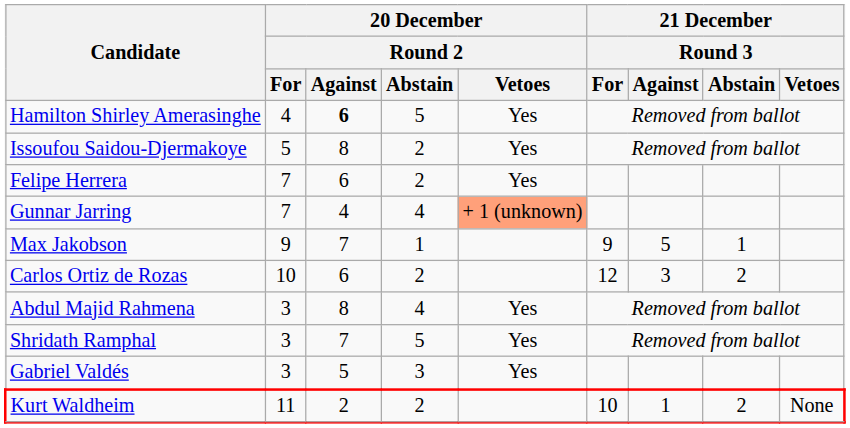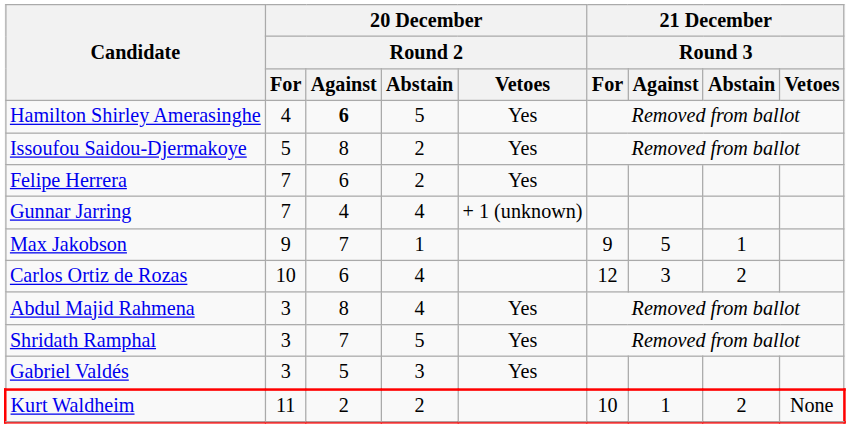 <table class="wikitable sortable" style="text-align:center;">
 <tr>
 <th rowspan="3">Candidate</th>
 <th colspan="4">20 December</th>
 <th colspan="4">21 December</th>
 </tr>
 <tr>
 <th colspan="4">Round 2</th>
 <th colspan="4">Round 3</th>
 </tr>
 <tr>
 <th>For</th>
 <th>Against</th>
 <th>Abstain</th>
 <th>Vetoes</th>
 <th>For</th>
 <th>Against</th>
 <th>Abstain</th>
 <th>Vetoes</th>
 </tr>
 <tr>
 <td style="text-align:left;"> <a href='#'>Hamilton Shirley Amerasinghe</a></td>
 <td>4</td>
 <td><strong>6</strong></td>
 <td>5</td>
 <td>Yes</td>
 <td colspan="4"><em>Removed from ballot</em></td>
 </tr>
 <tr>
 <td style="text-align:left;"> <a href='#'>Issoufou Saidou-Djermakoye</a></td>
 <td>5</td>
 <td>8</td>
 <td>2</td>
 <td>Yes</td>
 <td colspan="4"><em>Removed from ballot</em></td>
 </tr>
 <tr>
 <td style="text-align:left;"> <a href='#'>Felipe Herrera</a></td>
 <td>7</td>
 <td>6</td>
 <td>2</td>
 <td>Yes</td>
 <td></td>
 <td></td>
 <td></td>
 <td></td>
 </tr>
 <tr>
 <td style="text-align:left;"> <a href='#'>Gunnar Jarring</a></td>
 <td>7</td>
 <td>4</td>
 <td>4</td>
-<td style="background: lightsalmon;"> + 1 (unknown)</td>
+<td> + 1 (unknown)</td>
 <td></td>
 <td></td>
 <td></td>
 </tr>
 <tr>
 <td style="text-align:left;"> <a href='#'>Max Jakobson</a></td>
 <td>9</td>
 <td>7</td>
 <td>1</td>
 <td></td>
 <td>9</td>
 <td>5</td>
 <td>1</td>
 <td></td>
 </tr>
 <tr>
 <td style="text-align:left;"> <a href='#'>Carlos Ortiz de Rozas</a></td>
 <td>10</td>
 <td>6</td>
-<td>2</td>
+<td>4</td>
 <td></td>
 <td>12</td>
 <td>3</td>
 <td>2</td>
 <td></td>
 </tr>
 <tr>
 <td style="text-align:left;"> <a href='#'>Abdul Majid Rahmena</a></td>
 <td>3</td>
 <td>8</td>
 <td>4</td>
 <td>Yes</td>
 <td colspan="4"><em>Removed from ballot</em></td>
 </tr>
 <tr>
 <td style="text-align:left;"> <a href='#'>Shridath Ramphal</a></td>
 <td>3</td>
 <td>7</td>
 <td>5</td>
 <td>Yes</td>
 <td colspan="4"><em>Removed from ballot</em></td>
 </tr>
 <tr>
 <td style="text-align:left;"> <a href='#'>Gabriel Valdés</a></td>
 <td>3</td>
 <td>5</td>
 <td>3</td>
 <td>Yes</td>
 <td></td>
 <td></td>
 <td></td>
 <td></td>
 </tr>
 <tr style="border: 2px solid red">
 <td style="text-align:left;"> <a href='#'>Kurt Waldheim</a></td>
 <td>11</td>
 <td>2</td>
 <td>2</td>
 <td></td>
 <td>10</td>
 <td>1</td>
 <td>2</td>
 <td>None</td>
 </tr>
 <tr>
 </tr>
 </table>
